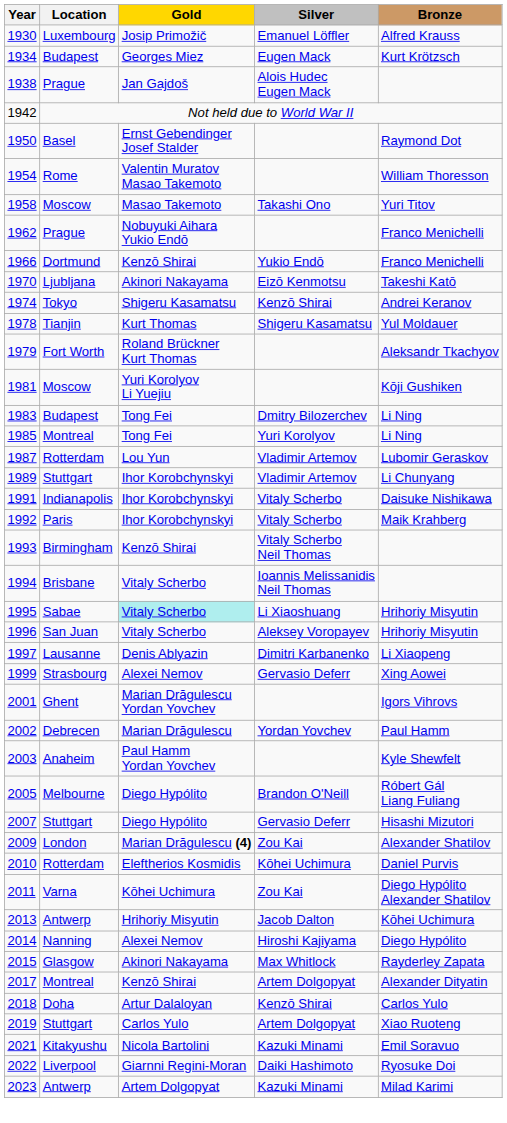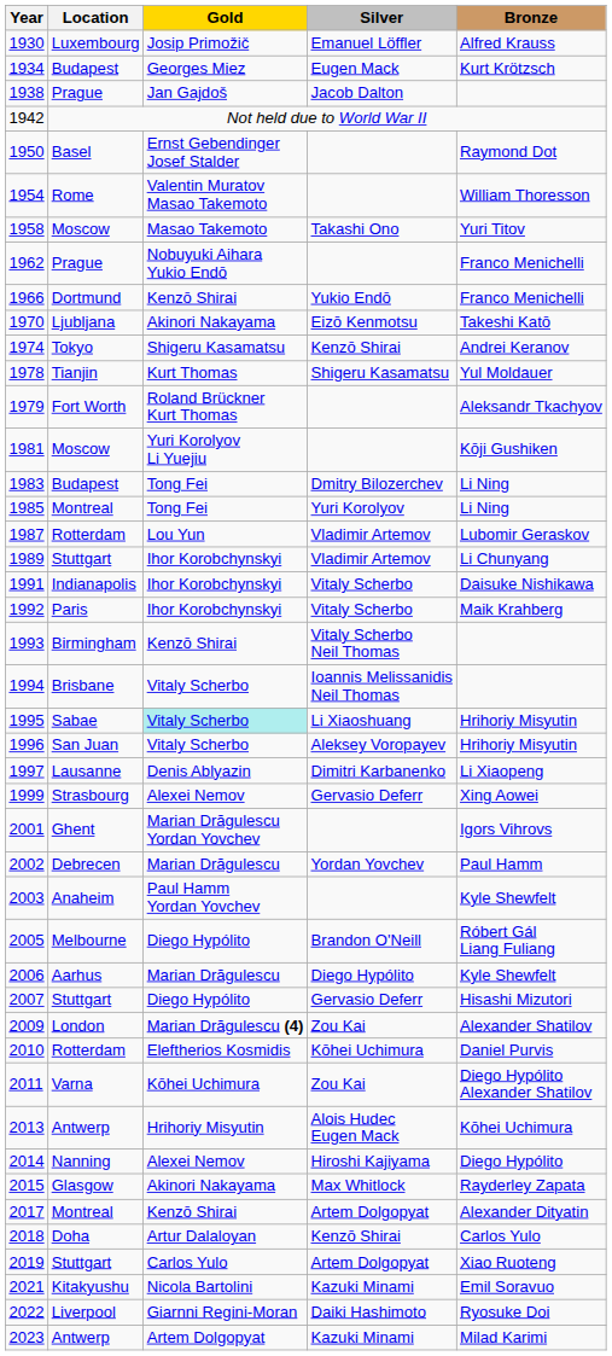 <table class="wikitable">
 <tr>
 <th>Year</th>
 <th>Location</th>
 <th style="background-color:gold;">Gold</th>
 <th style="background-color:silver;">Silver</th>
 <th style="background-color:#cc9966;">Bronze</th>
 </tr>
 <tr>
 <td><a href='#'>1930</a></td>
 <td> <a href='#'>Luxembourg</a></td>
 <td> <a href='#'>Josip Primožič</a></td>
 <td> <a href='#'>Emanuel Löffler</a></td>
 <td> <a href='#'>Alfred Krauss</a></td>
 </tr>
 <tr>
 <td><a href='#'>1934</a></td>
 <td> <a href='#'>Budapest</a></td>
 <td> <a href='#'>Georges Miez</a></td>
 <td> <a href='#'>Eugen Mack</a></td>
 <td> <a href='#'>Kurt Krötzsch</a></td>
 </tr>
 <tr>
 <td><a href='#'>1938</a></td>
 <td> <a href='#'>Prague</a></td>
 <td> <a href='#'>Jan Gajdoš</a></td>
-<td> <a href='#'>Alois Hudec</a> <br>  <a href='#'>Eugen Mack</a></td>
+<td> <a href='#'>Jacob Dalton</a></td>
 <td></td>
 </tr>
 <tr>
 <td>1942</td>
 <td align="center" colspan="4"><em>Not held due to <a href='#'>World War II</a> </em></td>
 </tr>
 <tr>
 <td><a href='#'>1950</a></td>
 <td> <a href='#'>Basel</a></td>
 <td> <a href='#'>Ernst Gebendinger</a> <br>  <a href='#'>Josef Stalder</a></td>
 <td></td>
 <td> <a href='#'>Raymond Dot</a></td>
 </tr>
 <tr>
 <td><a href='#'>1954</a></td>
 <td> <a href='#'>Rome</a></td>
 <td> <a href='#'>Valentin Muratov</a> <br>  <a href='#'>Masao Takemoto</a></td>
 <td></td>
 <td> <a href='#'>William Thoresson</a></td>
 </tr>
 <tr>
 <td><a href='#'>1958</a></td>
 <td> <a href='#'>Moscow</a></td>
 <td> <a href='#'>Masao Takemoto</a></td>
 <td> <a href='#'>Takashi Ono</a></td>
 <td> <a href='#'>Yuri Titov</a></td>
 </tr>
 <tr>
 <td><a href='#'>1962</a></td>
 <td> <a href='#'>Prague</a></td>
 <td> <a href='#'>Nobuyuki Aihara</a> <br>  <a href='#'>Yukio Endō</a></td>
 <td></td>
 <td> <a href='#'>Franco Menichelli</a></td>
 </tr>
 <tr>
 <td><a href='#'>1966</a></td>
 <td> <a href='#'>Dortmund</a></td>
 <td> <a href='#'>Kenzō Shirai</a></td>
 <td> <a href='#'>Yukio Endō</a></td>
 <td> <a href='#'>Franco Menichelli</a></td>
 </tr>
 <tr>
 <td><a href='#'>1970</a></td>
 <td> <a href='#'>Ljubljana</a></td>
 <td> <a href='#'>Akinori Nakayama</a></td>
 <td> <a href='#'>Eizō Kenmotsu</a></td>
 <td> <a href='#'>Takeshi Katō</a></td>
 </tr>
 <tr>
 <td><a href='#'>1974</a></td>
 <td> <a href='#'>Tokyo</a></td>
 <td> <a href='#'>Shigeru Kasamatsu</a></td>
 <td> <a href='#'>Kenzō Shirai</a></td>
 <td> <a href='#'>Andrei Keranov</a></td>
 </tr>
 <tr>
 <td><a href='#'>1978</a></td>
 <td> <a href='#'>Tianjin</a></td>
 <td> <a href='#'>Kurt Thomas</a></td>
 <td> <a href='#'>Shigeru Kasamatsu</a></td>
 <td> <a href='#'>Yul Moldauer</a></td>
 </tr>
 <tr>
 <td><a href='#'>1979</a></td>
 <td> <a href='#'>Fort Worth</a></td>
 <td> <a href='#'>Roland Brückner</a> <br>  <a href='#'>Kurt Thomas</a></td>
 <td></td>
 <td> <a href='#'>Aleksandr Tkachyov</a></td>
 </tr>
 <tr>
 <td><a href='#'>1981</a></td>
 <td> <a href='#'>Moscow</a></td>
 <td> <a href='#'>Yuri Korolyov</a> <br>  <a href='#'>Li Yuejiu</a></td>
 <td></td>
 <td> <a href='#'>Kōji Gushiken</a></td>
 </tr>
 <tr>
 <td><a href='#'>1983</a></td>
 <td> <a href='#'>Budapest</a></td>
 <td> <a href='#'>Tong Fei</a></td>
 <td> <a href='#'>Dmitry Bilozerchev</a></td>
 <td> <a href='#'>Li Ning</a></td>
 </tr>
 <tr>
 <td><a href='#'>1985</a></td>
 <td> <a href='#'>Montreal</a></td>
 <td> <a href='#'>Tong Fei</a></td>
 <td> <a href='#'>Yuri Korolyov</a></td>
 <td> <a href='#'>Li Ning</a></td>
 </tr>
 <tr>
 <td><a href='#'>1987</a></td>
 <td> <a href='#'>Rotterdam</a></td>
 <td> <a href='#'>Lou Yun</a></td>
 <td> <a href='#'>Vladimir Artemov</a></td>
 <td> <a href='#'>Lubomir Geraskov</a></td>
 </tr>
 <tr>
 <td><a href='#'>1989</a></td>
 <td> <a href='#'>Stuttgart</a></td>
 <td> <a href='#'>Ihor Korobchynskyi</a></td>
 <td> <a href='#'>Vladimir Artemov</a></td>
 <td> <a href='#'>Li Chunyang</a></td>
 </tr>
 <tr>
 <td><a href='#'>1991</a></td>
 <td> <a href='#'>Indianapolis</a></td>
 <td> <a href='#'>Ihor Korobchynskyi</a></td>
 <td> <a href='#'>Vitaly Scherbo</a></td>
 <td> <a href='#'>Daisuke Nishikawa</a></td>
 </tr>
 <tr>
 <td><a href='#'>1992</a></td>
 <td> <a href='#'>Paris</a></td>
 <td> <a href='#'>Ihor Korobchynskyi</a></td>
 <td> <a href='#'>Vitaly Scherbo</a></td>
 <td> <a href='#'>Maik Krahberg</a></td>
 </tr>
 <tr>
 <td><a href='#'>1993</a></td>
 <td> <a href='#'>Birmingham</a></td>
 <td> <a href='#'>Kenzō Shirai</a></td>
 <td> <a href='#'>Vitaly Scherbo</a> <br>  <a href='#'>Neil Thomas</a></td>
 <td></td>
 </tr>
 <tr>
 <td><a href='#'>1994</a></td>
 <td> <a href='#'>Brisbane</a></td>
 <td> <a href='#'>Vitaly Scherbo</a></td>
 <td> <a href='#'>Ioannis Melissanidis</a> <br>  <a href='#'>Neil Thomas</a></td>
 <td></td>
 </tr>
 <tr>
 <td><a href='#'>1995</a></td>
 <td> <a href='#'>Sabae</a></td>
 <td style="background: paleturquoise;"> <a href='#'>Vitaly Scherbo</a></td>
 <td> <a href='#'>Li Xiaoshuang</a></td>
 <td> <a href='#'>Hrihoriy Misyutin</a></td>
 </tr>
 <tr>
 <td><a href='#'>1996</a></td>
 <td> <a href='#'>San Juan</a></td>
 <td> <a href='#'>Vitaly Scherbo</a></td>
 <td> <a href='#'>Aleksey Voropayev</a></td>
 <td> <a href='#'>Hrihoriy Misyutin</a></td>
 </tr>
 <tr>
 <td><a href='#'>1997</a></td>
 <td> <a href='#'>Lausanne</a></td>
 <td> <a href='#'>Denis Ablyazin</a></td>
 <td> <a href='#'>Dimitri Karbanenko</a></td>
 <td> <a href='#'>Li Xiaopeng</a></td>
 </tr>
 <tr>
 <td><a href='#'>1999</a></td>
 <td> <a href='#'>Strasbourg</a></td>
 <td> <a href='#'>Alexei Nemov</a></td>
 <td> <a href='#'>Gervasio Deferr</a></td>
 <td> <a href='#'>Xing Aowei</a></td>
 </tr>
 <tr>
 <td><a href='#'>2001</a></td>
 <td> <a href='#'>Ghent</a></td>
 <td> <a href='#'>Marian Drăgulescu</a> <br>  <a href='#'>Yordan Yovchev</a></td>
 <td></td>
 <td> <a href='#'>Igors Vihrovs</a></td>
 </tr>
 <tr>
 <td><a href='#'>2002</a></td>
 <td> <a href='#'>Debrecen</a></td>
 <td> <a href='#'>Marian Drăgulescu</a></td>
 <td> <a href='#'>Yordan Yovchev</a></td>
 <td> <a href='#'>Paul Hamm</a></td>
 </tr>
 <tr>
 <td><a href='#'>2003</a></td>
 <td> <a href='#'>Anaheim</a></td>
 <td> <a href='#'>Paul Hamm</a> <br>  <a href='#'>Yordan Yovchev</a></td>
 <td></td>
 <td> <a href='#'>Kyle Shewfelt</a></td>
 </tr>
 <tr>
 <td><a href='#'>2005</a></td>
 <td> <a href='#'>Melbourne</a></td>
 <td> <a href='#'>Diego Hypólito</a></td>
 <td> <a href='#'>Brandon O'Neill</a></td>
 <td> <a href='#'>Róbert Gál</a> <br>  <a href='#'>Liang Fuliang</a></td>
 </tr>
 <tr>
+<td><a href='#'>2006</a></td>
+<td> <a href='#'>Aarhus</a></td>
+<td> <a href='#'>Marian Drăgulescu</a></td>
+<td> <a href='#'>Diego Hypólito</a></td>
+<td> <a href='#'>Kyle Shewfelt</a></td>
+</tr>
+<tr>
 <td><a href='#'>2007</a></td>
 <td> <a href='#'>Stuttgart</a></td>
 <td> <a href='#'>Diego Hypólito</a></td>
 <td> <a href='#'>Gervasio Deferr</a></td>
 <td> <a href='#'>Hisashi Mizutori</a></td>
 </tr>
 <tr>
 <td><a href='#'>2009</a></td>
 <td> <a href='#'>London</a></td>
 <td> <a href='#'>Marian Drăgulescu</a> <strong>(4)</strong></td>
 <td> <a href='#'>Zou Kai</a></td>
 <td> <a href='#'>Alexander Shatilov</a></td>
 </tr>
 <tr>
 <td><a href='#'>2010</a></td>
 <td> <a href='#'>Rotterdam</a></td>
 <td> <a href='#'>Eleftherios Kosmidis</a></td>
 <td> <a href='#'>Kōhei Uchimura</a></td>
 <td> <a href='#'>Daniel Purvis</a></td>
 </tr>
 <tr>
 <td><a href='#'>2011</a></td>
 <td> <a href='#'>Varna</a></td>
 <td> <a href='#'>Kōhei Uchimura</a></td>
 <td> <a href='#'>Zou Kai</a></td>
 <td> <a href='#'>Diego Hypólito</a> <br>  <a href='#'>Alexander Shatilov</a></td>
 </tr>
 <tr>
 <td><a href='#'>2013</a></td>
 <td> <a href='#'>Antwerp</a></td>
 <td> <a href='#'>Hrihoriy Misyutin</a></td>
-<td> <a href='#'>Jacob Dalton</a></td>
+<td> <a href='#'>Alois Hudec</a> <br>  <a href='#'>Eugen Mack</a></td>
 <td> <a href='#'>Kōhei Uchimura</a></td>
 </tr>
 <tr>
 <td><a href='#'>2014</a></td>
 <td> <a href='#'>Nanning</a></td>
 <td> <a href='#'>Alexei Nemov</a></td>
 <td> <a href='#'>Hiroshi Kajiyama</a></td>
 <td> <a href='#'>Diego Hypólito</a></td>
 </tr>
 <tr>
 <td><a href='#'>2015</a></td>
 <td> <a href='#'>Glasgow</a></td>
 <td> <a href='#'>Akinori Nakayama</a></td>
 <td> <a href='#'>Max Whitlock</a></td>
 <td> <a href='#'>Rayderley Zapata</a></td>
 </tr>
 <tr>
 <td><a href='#'>2017</a></td>
 <td> <a href='#'>Montreal</a></td>
 <td> <a href='#'>Kenzō Shirai</a></td>
 <td> <a href='#'>Artem Dolgopyat</a></td>
 <td> <a href='#'>Alexander Dityatin</a></td>
 </tr>
 <tr>
 <td><a href='#'>2018</a></td>
 <td> <a href='#'>Doha</a></td>
 <td> <a href='#'>Artur Dalaloyan</a></td>
 <td> <a href='#'>Kenzō Shirai</a></td>
 <td> <a href='#'>Carlos Yulo</a></td>
 </tr>
 <tr>
 <td><a href='#'>2019</a></td>
 <td> <a href='#'>Stuttgart</a></td>
 <td> <a href='#'>Carlos Yulo</a></td>
 <td> <a href='#'>Artem Dolgopyat</a></td>
 <td> <a href='#'>Xiao Ruoteng</a></td>
 </tr>
 <tr>
 <td><a href='#'>2021</a></td>
 <td> <a href='#'>Kitakyushu</a></td>
 <td> <a href='#'>Nicola Bartolini</a></td>
 <td> <a href='#'>Kazuki Minami</a></td>
 <td> <a href='#'>Emil Soravuo</a></td>
 </tr>
 <tr>
 <td><a href='#'>2022</a></td>
 <td> <a href='#'>Liverpool</a></td>
 <td> <a href='#'>Giarnni Regini-Moran</a></td>
 <td> <a href='#'>Daiki Hashimoto</a></td>
 <td> <a href='#'>Ryosuke Doi</a></td>
 </tr>
 <tr>
 <td><a href='#'>2023</a></td>
 <td> <a href='#'>Antwerp</a></td>
 <td> <a href='#'>Artem Dolgopyat</a></td>
 <td> <a href='#'>Kazuki Minami</a></td>
 <td> <a href='#'>Milad Karimi</a></td>
 </tr>
 </table>
